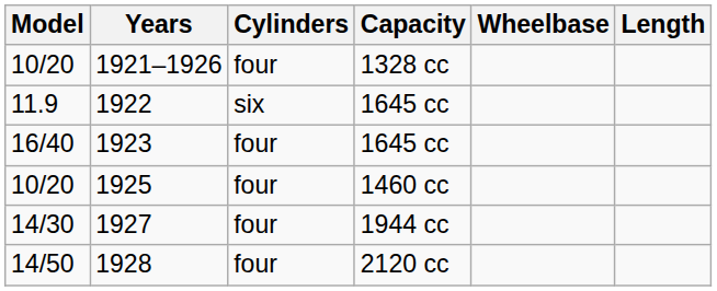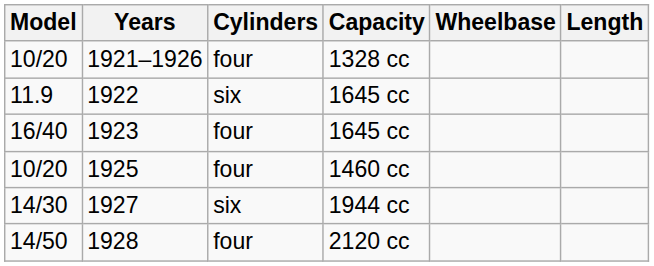 <table class="wikitable">
 <tr>
 <th>Model</th>
 <th>Years</th>
 <th>Cylinders</th>
 <th>Capacity</th>
 <th>Wheelbase</th>
 <th>Length </th>
 </tr>
 <tr>
 <td>10/20</td>
 <td>1921–1926</td>
 <td>four</td>
 <td>1328 cc</td>
 <td></td>
 <td></td>
 </tr>
 <tr>
 <td>11.9</td>
 <td>1922</td>
 <td>six</td>
 <td>1645 cc</td>
 <td></td>
 <td></td>
 </tr>
 <tr>
 <td>16/40</td>
 <td>1923</td>
 <td>four</td>
 <td>1645 cc</td>
 <td></td>
 <td></td>
 </tr>
 <tr>
 <td>10/20</td>
 <td>1925</td>
 <td>four</td>
 <td>1460 cc</td>
 <td></td>
 <td></td>
 </tr>
 <tr>
 <td>14/30</td>
 <td>1927</td>
-<td>four</td>
+<td>six</td>
 <td>1944 cc</td>
 <td></td>
 <td></td>
 </tr>
 <tr>
 <td>14/50</td>
 <td>1928</td>
 <td>four</td>
 <td>2120 cc</td>
 <td></td>
 <td></td>
 </tr>
 </table>
